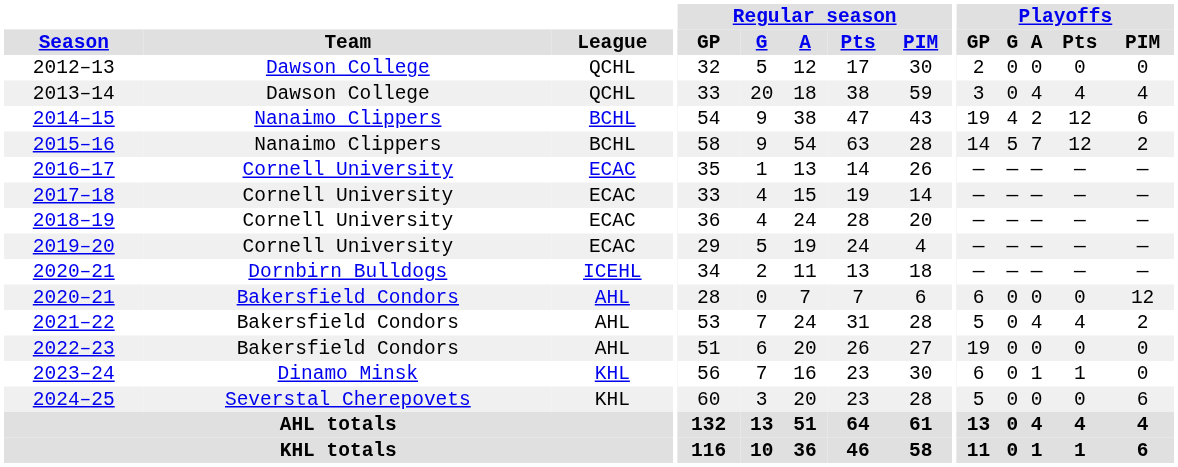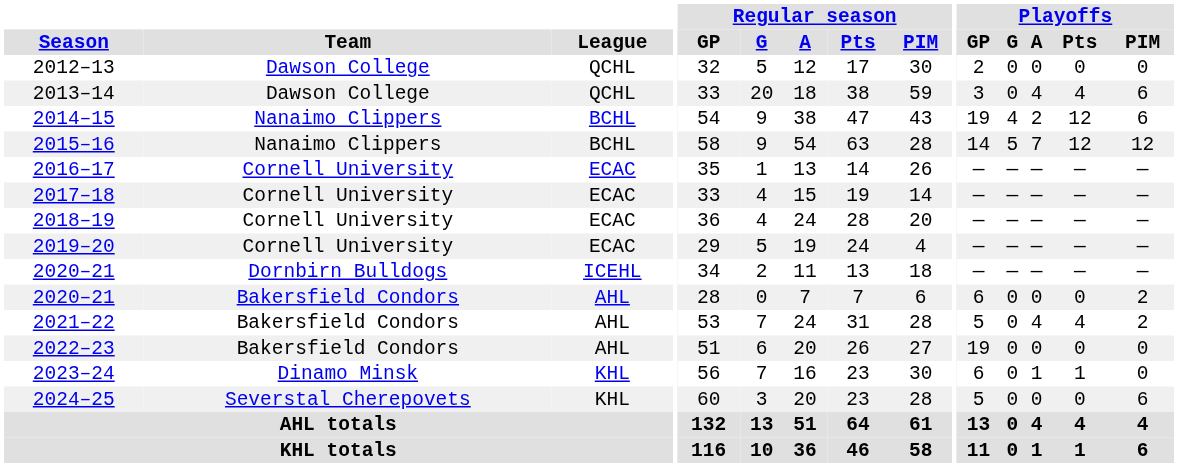 <table border="0" cellpadding="1" cellspacing="0" style="text-align:center; width:60em">
 <tr bgcolor="#e0e0e0">
 <th colspan="3" bgcolor="#ffffff"></th>
 <th rowspan="100" bgcolor="#ffffff"></th>
 <th colspan="5"><a href='#'>Regular season</a></th>
 <th rowspan="100" bgcolor="#ffffff"></th>
 <th colspan="5"><a href='#'>Playoffs</a></th>
 </tr>
 <tr bgcolor="#e0e0e0">
 <th><a href='#'>Season</a></th>
 <th>Team</th>
 <th>League</th>
 <th>GP</th>
 <th><a href='#'>G</a></th>
 <th><a href='#'>A</a></th>
 <th><a href='#'>Pts</a></th>
 <th><a href='#'>PIM</a></th>
 <th>GP</th>
 <th>G</th>
 <th>A</th>
 <th>Pts</th>
 <th>PIM</th>
 </tr>
 <tr>
 <td>2012–13</td>
 <td><a href='#'>Dawson College</a></td>
 <td>QCHL</td>
 <td>32</td>
 <td>5</td>
 <td>12</td>
 <td>17</td>
 <td>30</td>
 <td>2</td>
 <td>0</td>
 <td>0</td>
 <td>0</td>
 <td>0</td>
 </tr>
 <tr bgcolor="f0f0f0">
 <td>2013–14</td>
 <td>Dawson College</td>
 <td>QCHL</td>
 <td>33</td>
 <td>20</td>
 <td>18</td>
 <td>38</td>
 <td>59</td>
 <td>3</td>
 <td>0</td>
 <td>4</td>
 <td>4</td>
-<td>4</td>
+<td>6</td>
 </tr>
 <tr>
 <td><a href='#'>2014–15</a></td>
 <td><a href='#'>Nanaimo Clippers</a></td>
 <td><a href='#'>BCHL</a></td>
 <td>54</td>
 <td>9</td>
 <td>38</td>
 <td>47</td>
 <td>43</td>
 <td>19</td>
 <td>4</td>
 <td>2</td>
 <td>12</td>
 <td>6</td>
 </tr>
 <tr bgcolor="f0f0f0">
 <td><a href='#'>2015–16</a></td>
 <td>Nanaimo Clippers</td>
 <td>BCHL</td>
 <td>58</td>
 <td>9</td>
 <td>54</td>
 <td>63</td>
 <td>28</td>
 <td>14</td>
 <td>5</td>
 <td>7</td>
 <td>12</td>
-<td>2</td>
+<td>12</td>
 </tr>
 <tr>
 <td><a href='#'>2016–17</a></td>
 <td><a href='#'>Cornell University</a></td>
 <td><a href='#'>ECAC</a></td>
 <td>35</td>
 <td>1</td>
 <td>13</td>
 <td>14</td>
 <td>26</td>
 <td>—</td>
 <td>—</td>
 <td>—</td>
 <td>—</td>
 <td>—</td>
 </tr>
 <tr bgcolor="f0f0f0">
 <td><a href='#'>2017–18</a></td>
 <td>Cornell University</td>
 <td>ECAC</td>
 <td>33</td>
 <td>4</td>
 <td>15</td>
 <td>19</td>
 <td>14</td>
 <td>—</td>
 <td>—</td>
 <td>—</td>
 <td>—</td>
 <td>—</td>
 </tr>
 <tr>
 <td><a href='#'>2018–19</a></td>
 <td>Cornell University</td>
 <td>ECAC</td>
 <td>36</td>
 <td>4</td>
 <td>24</td>
 <td>28</td>
 <td>20</td>
 <td>—</td>
 <td>—</td>
 <td>—</td>
 <td>—</td>
 <td>—</td>
 </tr>
 <tr bgcolor="f0f0f0">
 <td><a href='#'>2019–20</a></td>
 <td>Cornell University</td>
 <td>ECAC</td>
 <td>29</td>
 <td>5</td>
 <td>19</td>
 <td>24</td>
 <td>4</td>
 <td>—</td>
 <td>—</td>
 <td>—</td>
 <td>—</td>
 <td>—</td>
 </tr>
 <tr>
 <td><a href='#'>2020–21</a></td>
 <td><a href='#'>Dornbirn Bulldogs</a></td>
 <td><a href='#'>ICEHL</a></td>
 <td>34</td>
 <td>2</td>
 <td>11</td>
 <td>13</td>
 <td>18</td>
 <td>—</td>
 <td>—</td>
 <td>—</td>
 <td>—</td>
 <td>—</td>
 </tr>
 <tr bgcolor="f0f0f0">
 <td><a href='#'>2020–21</a></td>
 <td><a href='#'>Bakersfield Condors</a></td>
 <td><a href='#'>AHL</a></td>
 <td>28</td>
 <td>0</td>
 <td>7</td>
 <td>7</td>
 <td>6</td>
 <td>6</td>
 <td>0</td>
 <td>0</td>
 <td>0</td>
-<td>12</td>
+<td>2</td>
 </tr>
 <tr>
 <td><a href='#'>2021–22</a></td>
 <td>Bakersfield Condors</td>
 <td>AHL</td>
 <td>53</td>
 <td>7</td>
 <td>24</td>
 <td>31</td>
 <td>28</td>
 <td>5</td>
 <td>0</td>
 <td>4</td>
 <td>4</td>
 <td>2</td>
 </tr>
 <tr bgcolor="f0f0f0">
 <td><a href='#'>2022–23</a></td>
 <td>Bakersfield Condors</td>
 <td>AHL</td>
 <td>51</td>
 <td>6</td>
 <td>20</td>
 <td>26</td>
 <td>27</td>
 <td>19</td>
 <td>0</td>
 <td>0</td>
 <td>0</td>
 <td>0</td>
 </tr>
 <tr>
 <td><a href='#'>2023–24</a></td>
 <td><a href='#'>Dinamo Minsk</a></td>
 <td><a href='#'>KHL</a></td>
 <td>56</td>
 <td>7</td>
 <td>16</td>
 <td>23</td>
 <td>30</td>
 <td>6</td>
 <td>0</td>
 <td>1</td>
 <td>1</td>
 <td>0</td>
 </tr>
 <tr bgcolor="f0f0f0">
 <td><a href='#'>2024–25</a></td>
 <td><a href='#'>Severstal Cherepovets</a></td>
 <td>KHL</td>
 <td>60</td>
 <td>3</td>
 <td>20</td>
 <td>23</td>
 <td>28</td>
 <td>5</td>
 <td>0</td>
 <td>0</td>
 <td>0</td>
 <td>6</td>
 </tr>
 <tr bgcolor="#e0e0e0">
 <th colspan="3">AHL totals</th>
 <th>132</th>
 <th>13</th>
 <th>51</th>
 <th>64</th>
 <th>61</th>
 <th>13</th>
 <th>0</th>
 <th>4</th>
 <th>4</th>
 <th>4</th>
 </tr>
 <tr bgcolor="#e0e0e0">
 <th colspan="3">KHL totals</th>
 <th>116</th>
 <th>10</th>
 <th>36</th>
 <th>46</th>
 <th>58</th>
 <th>11</th>
 <th>0</th>
 <th>1</th>
 <th>1</th>
 <th>6</th>
 </tr>
 </table>
